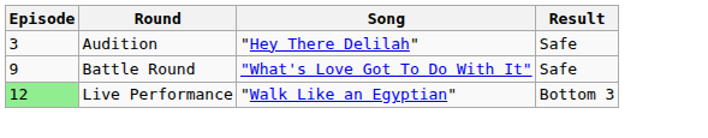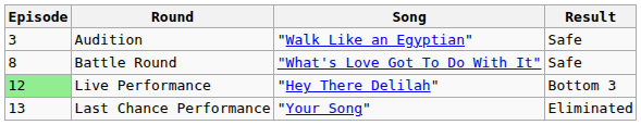 <table class="wikitable">
 <tr>
 <th>Episode</th>
 <th>Round</th>
 <th>Song</th>
 <th>Result</th>
 </tr>
 <tr>
 <td>3</td>
 <td>Audition</td>
-<td>"<a href='#'>Hey There Delilah</a>"</td>
+<td>"<a href='#'>Walk Like an Egyptian</a>"</td>
 <td>Safe</td>
 </tr>
 <tr>
-<td>9</td>
+<td>8</td>
 <td>Battle Round</td>
 <td><a href='#'>"What's Love Got To Do With It"</a></td>
 <td>Safe</td>
 </tr>
 <tr>
 <td style="background: lightgreen;">12</td>
 <td>Live Performance</td>
-<td>"<a href='#'>Walk Like an Egyptian</a>"</td>
+<td>"<a href='#'>Hey There Delilah</a>"</td>
 <td>Bottom 3</td>
 </tr>
+<tr>
+<td>13</td>
+<td>Last Chance Performance</td>
+<td>"<a href='#'>Your Song</a>"</td>
+<td>Eliminated</td>
+</tr>
 </table>
